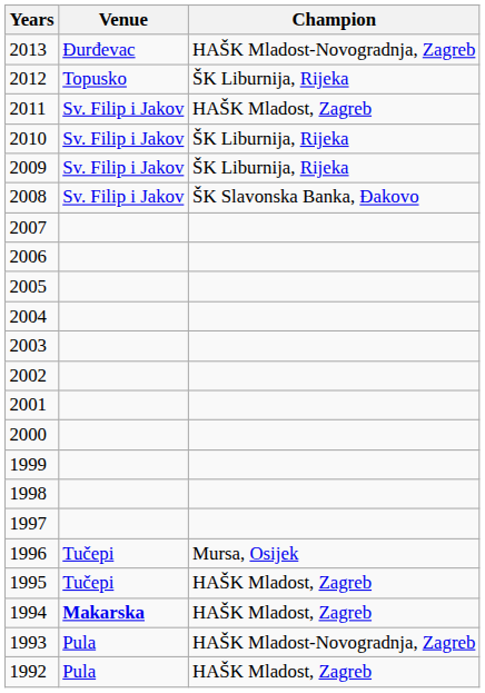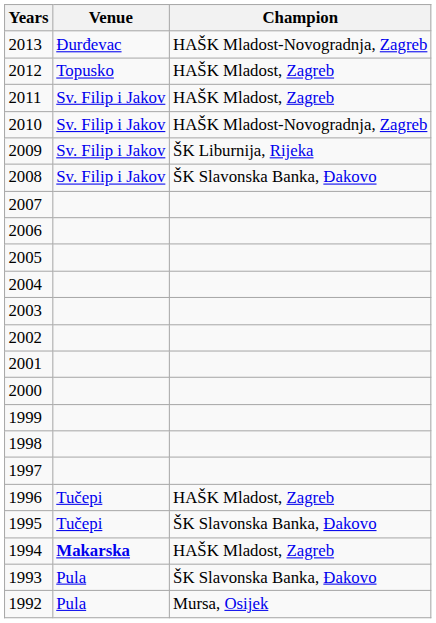 <table class="wikitable">
 <tr>
 <th>Years</th>
 <th>Venue</th>
 <th>Champion</th>
 </tr>
 <tr>
 <td>2013</td>
 <td><a href='#'>Đurđevac</a></td>
 <td>HAŠK Mladost-Novogradnja, <a href='#'>Zagreb</a></td>
 </tr>
 <tr>
 <td>2012</td>
 <td><a href='#'>Topusko</a></td>
-<td>ŠK Liburnija, <a href='#'>Rijeka</a></td>
+<td>HAŠK Mladost, <a href='#'>Zagreb</a></td>
 </tr>
 <tr>
 <td>2011</td>
 <td><a href='#'>Sv. Filip i Jakov</a></td>
 <td>HAŠK Mladost, <a href='#'>Zagreb</a></td>
 </tr>
 <tr>
 <td>2010</td>
 <td><a href='#'>Sv. Filip i Jakov</a></td>
-<td>ŠK Liburnija, <a href='#'>Rijeka</a></td>
+<td>HAŠK Mladost-Novogradnja, <a href='#'>Zagreb</a></td>
 </tr>
 <tr>
 <td>2009</td>
 <td><a href='#'>Sv. Filip i Jakov</a></td>
 <td>ŠK Liburnija, <a href='#'>Rijeka</a></td>
 </tr>
 <tr>
 <td>2008</td>
 <td><a href='#'>Sv. Filip i Jakov</a></td>
 <td>ŠK Slavonska Banka, <a href='#'>Đakovo</a></td>
 </tr>
 <tr>
 <td>2007</td>
 <td></td>
 <td></td>
 </tr>
 <tr>
 <td>2006</td>
 <td></td>
 <td></td>
 </tr>
 <tr>
 <td>2005</td>
 <td></td>
 <td></td>
 </tr>
 <tr>
 <td>2004</td>
 <td></td>
 <td></td>
 </tr>
 <tr>
 <td>2003</td>
 <td></td>
 <td></td>
 </tr>
 <tr>
 <td>2002</td>
 <td></td>
 <td></td>
 </tr>
 <tr>
 <td>2001</td>
 <td></td>
 <td></td>
 </tr>
 <tr>
 <td>2000</td>
 <td></td>
 <td></td>
 </tr>
 <tr>
 <td>1999</td>
 <td></td>
 <td></td>
 </tr>
 <tr>
 <td>1998</td>
 <td></td>
 <td></td>
 </tr>
 <tr>
 <td>1997</td>
 <td></td>
 <td></td>
 </tr>
 <tr>
 <td>1996</td>
 <td><a href='#'>Tučepi</a></td>
-<td>Mursa, <a href='#'>Osijek</a></td>
+<td>HAŠK Mladost, <a href='#'>Zagreb</a></td>
 </tr>
 <tr>
 <td>1995</td>
 <td><a href='#'>Tučepi</a></td>
-<td>HAŠK Mladost, <a href='#'>Zagreb</a></td>
+<td>ŠK Slavonska Banka, <a href='#'>Đakovo</a></td>
 </tr>
 <tr>
 <td>1994</td>
 <td><strong><a href='#'>Makarska</a></strong></td>
 <td>HAŠK Mladost, <a href='#'>Zagreb</a></td>
 </tr>
 <tr>
 <td>1993</td>
 <td><a href='#'>Pula</a></td>
-<td>HAŠK Mladost-Novogradnja, <a href='#'>Zagreb</a></td>
+<td>ŠK Slavonska Banka, <a href='#'>Đakovo</a></td>
 </tr>
 <tr>
 <td>1992</td>
 <td><a href='#'>Pula</a></td>
-<td>HAŠK Mladost, <a href='#'>Zagreb</a></td>
+<td>Mursa, <a href='#'>Osijek</a></td>
 </tr>
 </table>
